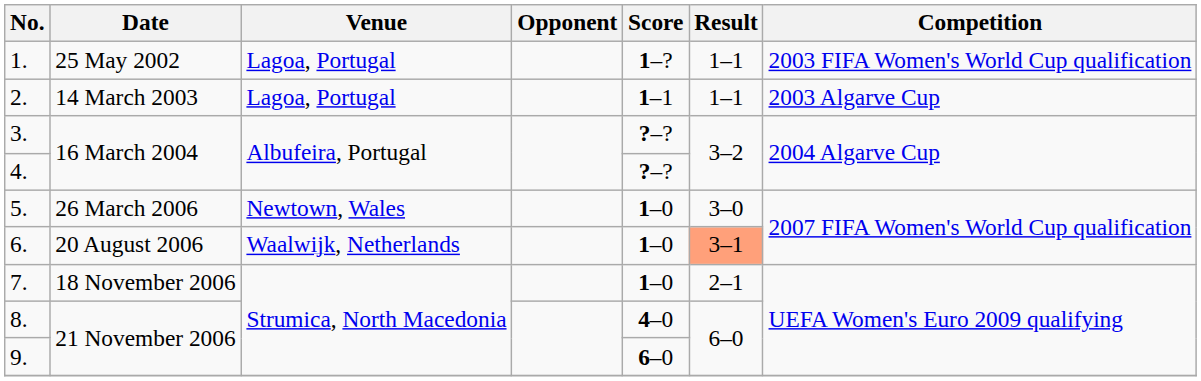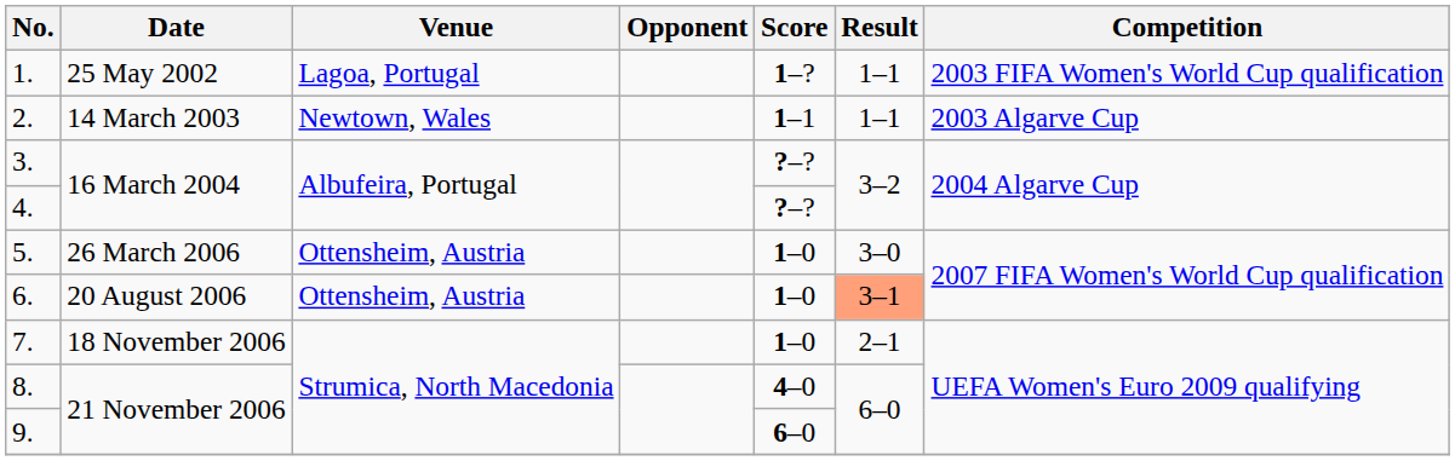 <table class="wikitable">
 <tr>
 <th>No.</th>
 <th>Date</th>
 <th>Venue</th>
 <th>Opponent</th>
 <th>Score</th>
 <th>Result</th>
 <th>Competition</th>
 </tr>
 <tr>
 <td>1.</td>
 <td>25 May 2002</td>
 <td><a href='#'>Lagoa</a>, <a href='#'>Portugal</a></td>
 <td></td>
 <td align=center><strong>1</strong>–?</td>
 <td align=center>1–1</td>
 <td><a href='#'>2003 FIFA Women's World Cup qualification</a></td>
 </tr>
 <tr>
 <td>2.</td>
 <td>14 March 2003</td>
-<td><a href='#'>Lagoa</a>, <a href='#'>Portugal</a></td>
+<td><a href='#'>Newtown</a>, <a href='#'>Wales</a></td>
 <td></td>
 <td align=center><strong>1</strong>–1</td>
 <td align=center>1–1</td>
 <td><a href='#'>2003 Algarve Cup</a></td>
 </tr>
 <tr>
 <td>3.</td>
 <td rowspan=2>16 March 2004</td>
 <td rowspan=2><a href='#'>Albufeira</a>, Portugal</td>
 <td rowspan=2></td>
 <td align=center><strong>?</strong>–?</td>
 <td rowspan=2 align=center>3–2</td>
 <td rowspan=2><a href='#'>2004 Algarve Cup</a></td>
 </tr>
 <tr>
 <td>4.</td>
 <td align=center><strong>?</strong>–?</td>
 </tr>
 <tr>
 <td>5.</td>
 <td>26 March 2006</td>
-<td><a href='#'>Newtown</a>, <a href='#'>Wales</a></td>
+<td><a href='#'>Ottensheim</a>, <a href='#'>Austria</a></td>
 <td></td>
 <td align=center><strong>1</strong>–0</td>
 <td align=center>3–0</td>
 <td rowspan=2><a href='#'>2007 FIFA Women's World Cup qualification</a></td>
 </tr>
 <tr>
 <td>6.</td>
 <td>20 August 2006</td>
-<td><a href='#'>Waalwijk</a>, <a href='#'>Netherlands</a></td>
+<td><a href='#'>Ottensheim</a>, <a href='#'>Austria</a></td>
 <td></td>
 <td align=center><strong>1</strong>–0</td>
 <td align=center style="background: lightsalmon;">3–1</td>
 </tr>
 <tr>
 <td>7.</td>
 <td>18 November 2006</td>
 <td rowspan=3><a href='#'>Strumica</a>, <a href='#'>North Macedonia</a></td>
 <td></td>
 <td align=center><strong>1</strong>–0</td>
 <td align=center>2–1</td>
 <td rowspan=3><a href='#'>UEFA Women's Euro 2009 qualifying</a></td>
 </tr>
 <tr>
 <td>8.</td>
 <td rowspan=2>21 November 2006</td>
 <td rowspan=2></td>
 <td align=center><strong>4</strong>–0</td>
 <td rowspan=2 align=center>6–0</td>
 </tr>
 <tr>
 <td>9.</td>
 <td align=center><strong>6</strong>–0</td>
 </tr>
 <tr>
 </tr>
 </table>
